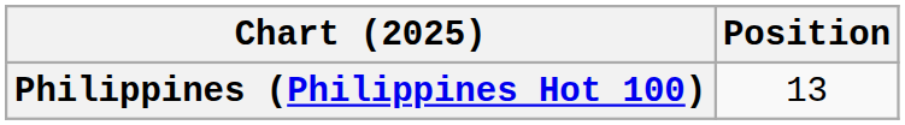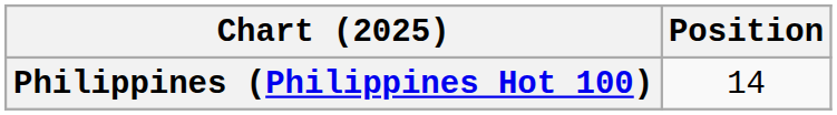 <table class="wikitable plainrowheaders" style="text-align:center">
 <tr>
 <th scope="col">Chart (2025)</th>
 <th scope="col">Position</th>
 </tr>
 <tr>
 <th scope="row">Philippines (<a href='#'>Philippines Hot 100</a>)</th>
-<td>13</td>
+<td>14</td>
 </tr>
 </table>
